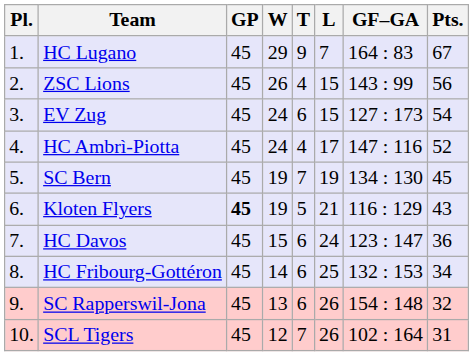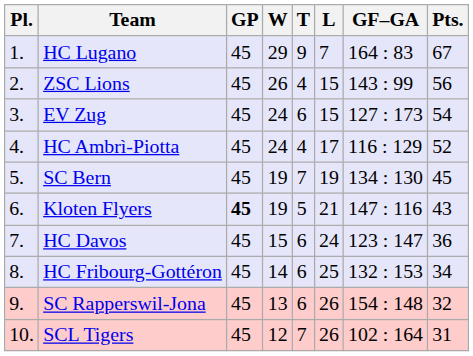 <table class="wikitable">
 <tr>
 <th>Pl.</th>
 <th>Team</th>
 <th>GP</th>
 <th>W</th>
 <th>T</th>
 <th>L</th>
 <th>GF–GA</th>
 <th>Pts.</th>
 </tr>
 <tr bgcolor="#e6e6fa">
 <td>1.</td>
 <td><a href='#'>HC Lugano</a></td>
 <td>45</td>
 <td>29</td>
 <td>9</td>
 <td>7</td>
 <td>164 : 83</td>
 <td>67</td>
 </tr>
 <tr bgcolor="#e6e6fa">
 <td>2.</td>
 <td><a href='#'>ZSC Lions</a></td>
 <td>45</td>
 <td>26</td>
 <td>4</td>
 <td>15</td>
 <td>143 : 99</td>
 <td>56</td>
 </tr>
 <tr bgcolor="#e6e6fa">
 <td>3.</td>
 <td><a href='#'>EV Zug</a></td>
 <td>45</td>
 <td>24</td>
 <td>6</td>
 <td>15</td>
 <td>127 : 173</td>
 <td>54</td>
 </tr>
 <tr bgcolor="#e6e6fa">
 <td>4.</td>
 <td><a href='#'>HC Ambrì-Piotta</a></td>
 <td>45</td>
 <td>24</td>
 <td>4</td>
 <td>17</td>
-<td>147 : 116</td>
+<td>116 : 129</td>
 <td>52</td>
 </tr>
 <tr bgcolor="#e6e6fa">
 <td>5.</td>
 <td><a href='#'>SC Bern</a></td>
 <td>45</td>
 <td>19</td>
 <td>7</td>
 <td>19</td>
 <td>134 : 130</td>
 <td>45</td>
 </tr>
 <tr bgcolor="#e6e6fa">
 <td>6.</td>
 <td><a href='#'>Kloten Flyers</a></td>
 <td><strong>45</strong></td>
 <td>19</td>
 <td>5</td>
 <td>21</td>
-<td>116 : 129</td>
+<td>147 : 116</td>
 <td>43</td>
 </tr>
 <tr bgcolor="#e6e6fa">
 <td>7.</td>
 <td><a href='#'>HC Davos</a></td>
 <td>45</td>
 <td>15</td>
 <td>6</td>
 <td>24</td>
 <td>123 : 147</td>
 <td>36</td>
 </tr>
 <tr bgcolor="#e6e6fa">
 <td>8.</td>
 <td><a href='#'>HC Fribourg-Gottéron</a></td>
 <td>45</td>
 <td>14</td>
 <td>6</td>
 <td>25</td>
 <td>132 : 153</td>
 <td>34</td>
 </tr>
 <tr bgcolor="#ffcccc">
 <td>9.</td>
 <td><a href='#'>SC Rapperswil-Jona</a></td>
 <td>45</td>
 <td>13</td>
 <td>6</td>
 <td>26</td>
 <td>154 : 148</td>
 <td>32</td>
 </tr>
 <tr bgcolor="#ffcccc">
 <td>10.</td>
 <td><a href='#'>SCL Tigers</a></td>
 <td>45</td>
 <td>12</td>
 <td>7</td>
 <td>26</td>
 <td>102 : 164</td>
 <td>31</td>
 </tr>
 </table>
